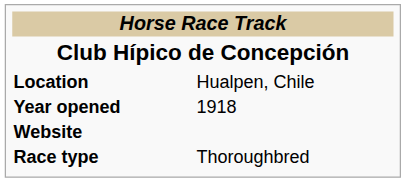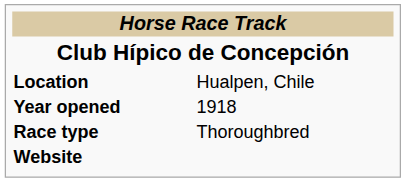 <table class="infobox" style="font-size:90%;width:22em;">
 <tr>
 <th style="font-size:110%;text-align:center;;background:#DACAA5;" colspan="2"><em>Horse Race Track</em></th>
 </tr>
 <tr>
 <th colspan="2" style="font-size:125%;text-align:center;">Club Hípico de Concepción</th>
 </tr>
 <tr>
 <td><strong>Location</strong></td>
 <td>Hualpen, Chile</td>
 </tr>
 <tr>
 <td><strong>Year opened</strong></td>
 <td>1918</td>
 </tr>
 <tr>
+<td><strong>Race type</strong></td>
+<td>Thoroughbred</td>
+</tr>
+<tr>
 <td><strong>Website</strong></td>
 <td></td>
 </tr>
 <tr>
-<td><strong>Race type</strong></td>
-<td>Thoroughbred</td>
-</tr>
-<tr>
 </tr>
 </table>
